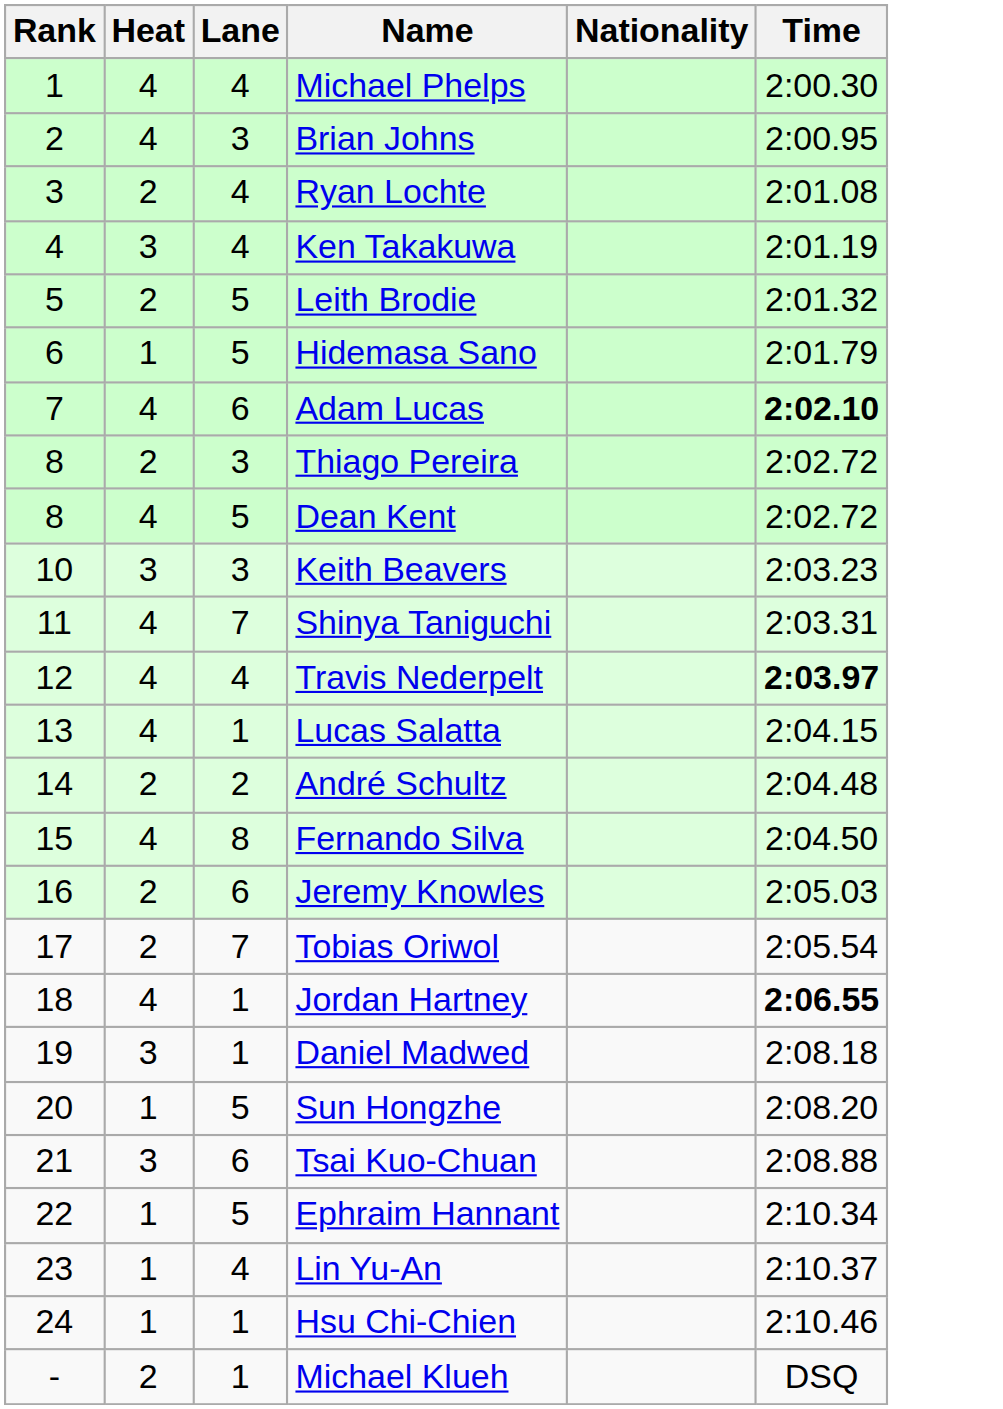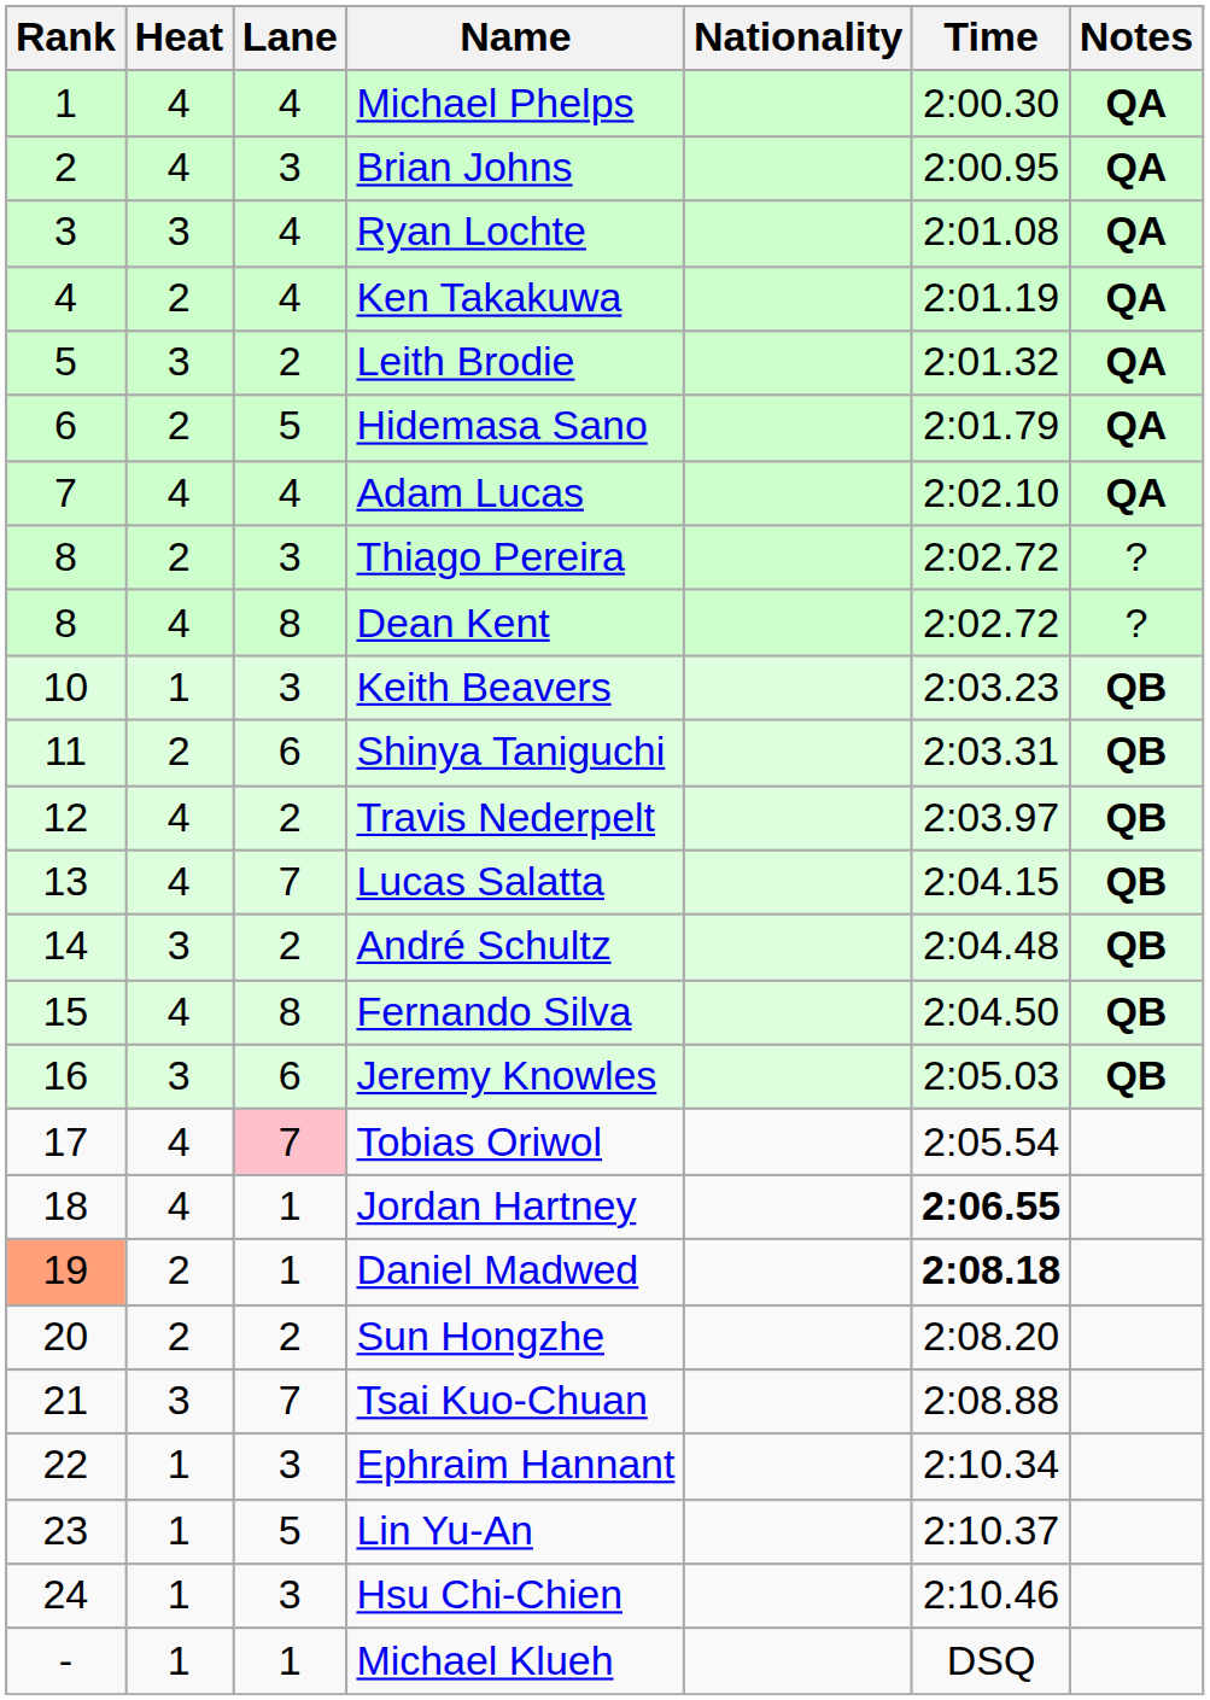 <table class="wikitable sortable" style="text-align:center">
 <tr>
 <th>Rank</th>
 <th>Heat</th>
 <th>Lane</th>
 <th>Name</th>
 <th>Nationality</th>
 <th>Time</th>
+<th>Notes</th>
 </tr>
 <tr bgcolor=ccffcc>
 <td>1</td>
 <td>4</td>
 <td>4</td>
 <td align=left><a href='#'>Michael Phelps</a></td>
 <td align=left></td>
 <td>2:00.30</td>
+<td><strong>QA</strong></td>
 </tr>
 <tr bgcolor=ccffcc>
 <td>2</td>
 <td>4</td>
 <td>3</td>
 <td align=left><a href='#'>Brian Johns</a></td>
 <td align=left></td>
 <td>2:00.95</td>
+<td><strong>QA</strong></td>
 </tr>
 <tr bgcolor=ccffcc>
 <td>3</td>
-<td>2</td>
+<td>3</td>
 <td>4</td>
 <td align=left><a href='#'>Ryan Lochte</a></td>
 <td align=left></td>
 <td>2:01.08</td>
+<td><strong>QA</strong></td>
 </tr>
 <tr bgcolor=ccffcc>
 <td>4</td>
-<td>3</td>
+<td>2</td>
 <td>4</td>
 <td align=left><a href='#'>Ken Takakuwa</a></td>
 <td align=left></td>
 <td>2:01.19</td>
+<td><strong>QA</strong></td>
 </tr>
 <tr bgcolor=ccffcc>
 <td>5</td>
+<td>3</td>
 <td>2</td>
-<td>5</td>
 <td align=left><a href='#'>Leith Brodie</a></td>
 <td align=left></td>
 <td>2:01.32</td>
+<td><strong>QA</strong></td>
 </tr>
 <tr bgcolor=ccffcc>
 <td>6</td>
-<td>1</td>
+<td>2</td>
 <td>5</td>
 <td align=left><a href='#'>Hidemasa Sano</a></td>
 <td align=left></td>
 <td>2:01.79</td>
+<td><strong>QA</strong></td>
 </tr>
 <tr bgcolor=ccffcc>
 <td>7</td>
 <td>4</td>
-<td>6</td>
+<td>4</td>
 <td align=left><a href='#'>Adam Lucas</a></td>
 <td align=left></td>
-<td><strong>2:02.10</strong></td>
+<td>2:02.10</td>
+<td><strong>QA</strong></td>
 </tr>
 <tr bgcolor=ccffcc>
 <td>8</td>
 <td>2</td>
 <td>3</td>
 <td align=left><a href='#'>Thiago Pereira</a></td>
 <td align=left></td>
 <td>2:02.72</td>
+<td>?</td>
 </tr>
 <tr bgcolor=ccffcc>
 <td>8</td>
 <td>4</td>
-<td>5</td>
+<td>8</td>
 <td align=left><a href='#'>Dean Kent</a></td>
 <td align=left></td>
 <td>2:02.72</td>
+<td>?</td>
 </tr>
 <tr bgcolor=ddffdd>
 <td>10</td>
-<td>3</td>
+<td>1</td>
 <td>3</td>
 <td align=left><a href='#'>Keith Beavers</a></td>
 <td align=left></td>
 <td>2:03.23</td>
+<td><strong>QB</strong></td>
 </tr>
 <tr bgcolor=ddffdd>
 <td>11</td>
-<td>4</td>
-<td>7</td>
+<td>2</td>
+<td>6</td>
 <td align=left><a href='#'>Shinya Taniguchi</a></td>
 <td align=left></td>
 <td>2:03.31</td>
+<td><strong>QB</strong></td>
 </tr>
 <tr bgcolor=ddffdd>
 <td>12</td>
 <td>4</td>
-<td>4</td>
+<td>2</td>
 <td align=left><a href='#'>Travis Nederpelt</a></td>
 <td align=left></td>
-<td><strong>2:03.97</strong></td>
+<td>2:03.97</td>
+<td><strong>QB</strong></td>
 </tr>
 <tr bgcolor=ddffdd>
 <td>13</td>
 <td>4</td>
-<td>1</td>
+<td>7</td>
 <td align=left><a href='#'>Lucas Salatta</a></td>
 <td align=left></td>
 <td>2:04.15</td>
+<td><strong>QB</strong></td>
 </tr>
 <tr bgcolor=ddffdd>
 <td>14</td>
-<td>2</td>
+<td>3</td>
 <td>2</td>
 <td align=left><a href='#'>André Schultz</a></td>
 <td align=left></td>
 <td>2:04.48</td>
+<td><strong>QB</strong></td>
 </tr>
 <tr bgcolor=ddffdd>
 <td>15</td>
 <td>4</td>
 <td>8</td>
 <td align=left><a href='#'>Fernando Silva</a></td>
 <td align=left></td>
 <td>2:04.50</td>
+<td><strong>QB</strong></td>
 </tr>
 <tr bgcolor=ddffdd>
 <td>16</td>
-<td>2</td>
+<td>3</td>
 <td>6</td>
 <td align=left><a href='#'>Jeremy Knowles</a></td>
 <td align=left></td>
 <td>2:05.03</td>
+<td><strong>QB</strong></td>
 </tr>
 <tr>
 <td>17</td>
-<td>2</td>
-<td>7</td>
+<td>4</td>
+<td style="background: pink;">7</td>
 <td align=left><a href='#'>Tobias Oriwol</a></td>
 <td align=left></td>
 <td>2:05.54</td>
+<td></td>
 </tr>
 <tr>
 <td>18</td>
 <td>4</td>
 <td>1</td>
 <td align=left><a href='#'>Jordan Hartney</a></td>
 <td align=left></td>
 <td><strong>2:06.55</strong></td>
+<td></td>
 </tr>
 <tr>
-<td>19</td>
-<td>3</td>
+<td style="background: lightsalmon;">19</td>
+<td>2</td>
 <td>1</td>
 <td align=left><a href='#'>Daniel Madwed</a></td>
 <td align=left></td>
-<td>2:08.18</td>
+<td><strong>2:08.18</strong></td>
+<td></td>
 </tr>
 <tr>
 <td>20</td>
-<td>1</td>
-<td>5</td>
+<td>2</td>
+<td>2</td>
 <td align=left><a href='#'>Sun Hongzhe</a></td>
 <td align=left></td>
 <td>2:08.20</td>
+<td></td>
 </tr>
 <tr>
 <td>21</td>
 <td>3</td>
-<td>6</td>
+<td>7</td>
 <td align=left><a href='#'>Tsai Kuo-Chuan</a></td>
 <td align=left></td>
 <td>2:08.88</td>
+<td></td>
 </tr>
 <tr>
 <td>22</td>
 <td>1</td>
-<td>5</td>
+<td>3</td>
 <td align=left><a href='#'>Ephraim Hannant</a></td>
 <td align=left></td>
 <td>2:10.34</td>
+<td></td>
 </tr>
 <tr>
 <td>23</td>
 <td>1</td>
-<td>4</td>
+<td>5</td>
 <td align=left><a href='#'>Lin Yu-An</a></td>
 <td align=left></td>
 <td>2:10.37</td>
+<td></td>
 </tr>
 <tr>
 <td>24</td>
 <td>1</td>
-<td>1</td>
+<td>3</td>
 <td align=left><a href='#'>Hsu Chi-Chien</a></td>
 <td align=left></td>
 <td>2:10.46</td>
+<td></td>
 </tr>
 <tr>
 <td>-</td>
-<td>2</td>
+<td>1</td>
 <td>1</td>
 <td align=left><a href='#'>Michael Klueh</a></td>
 <td align=left></td>
 <td>DSQ</td>
+<td></td>
 </tr>
 </table>
